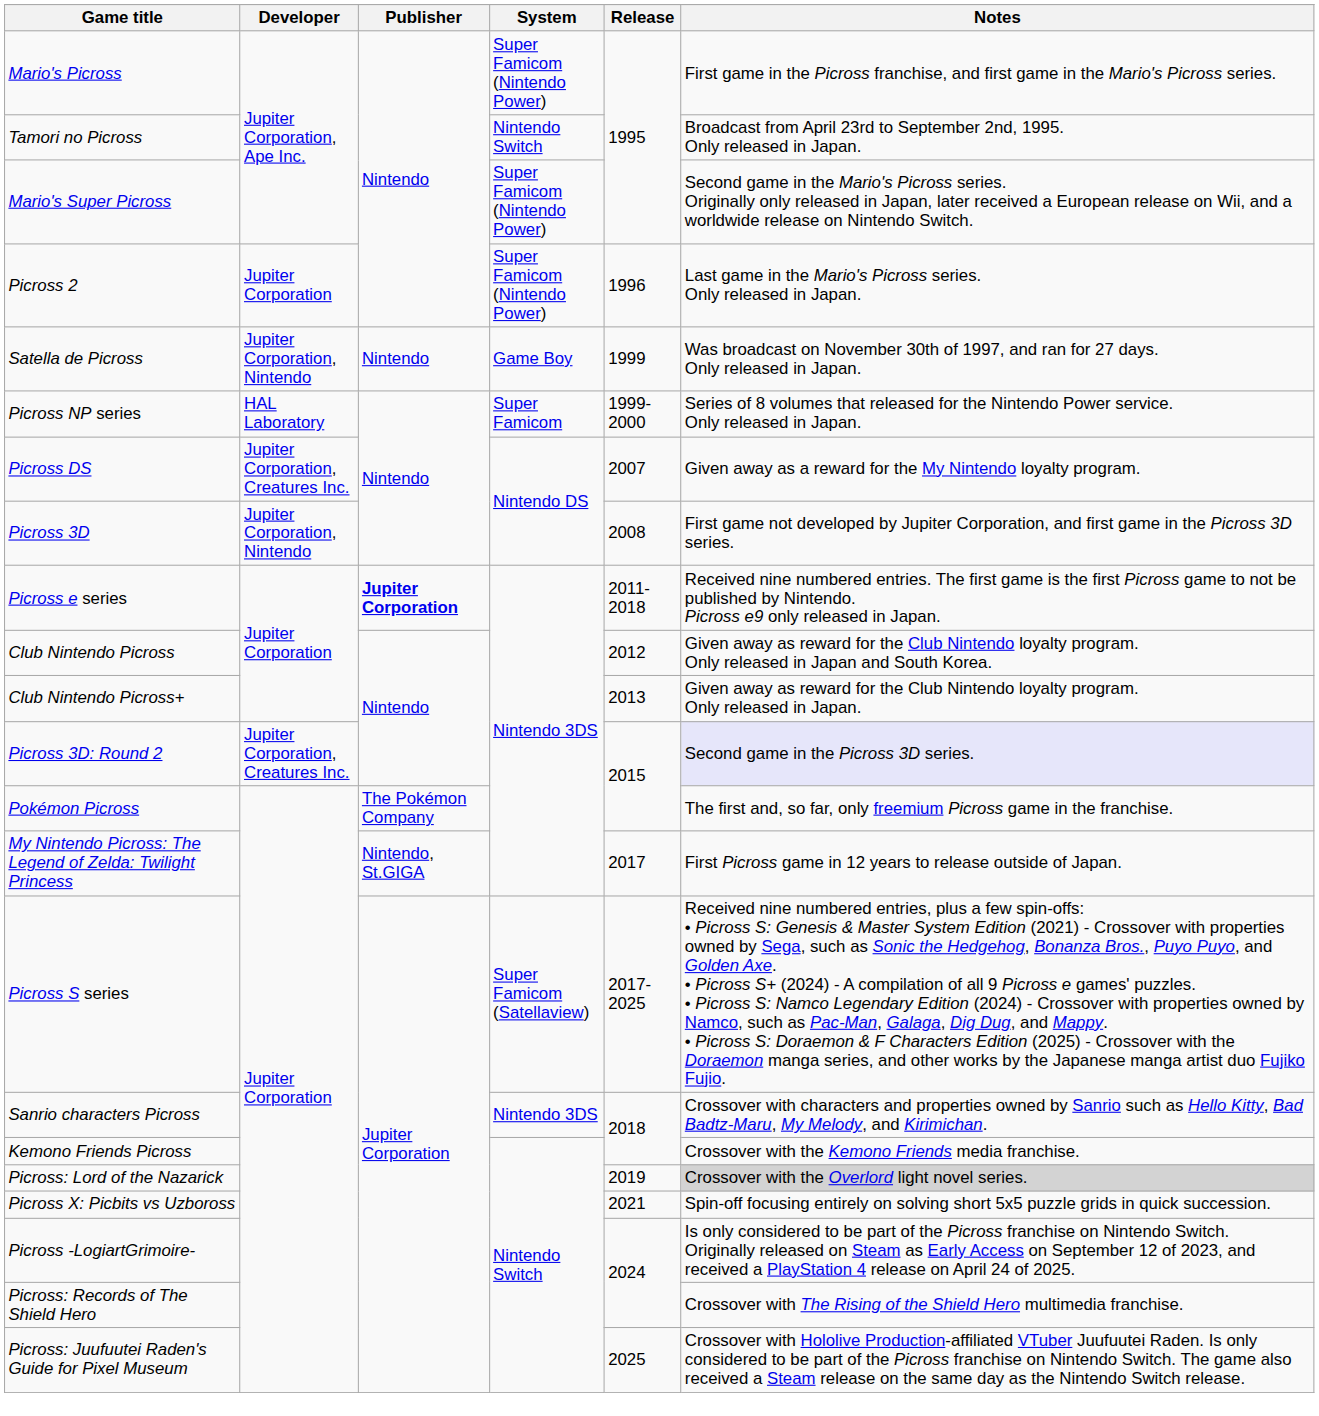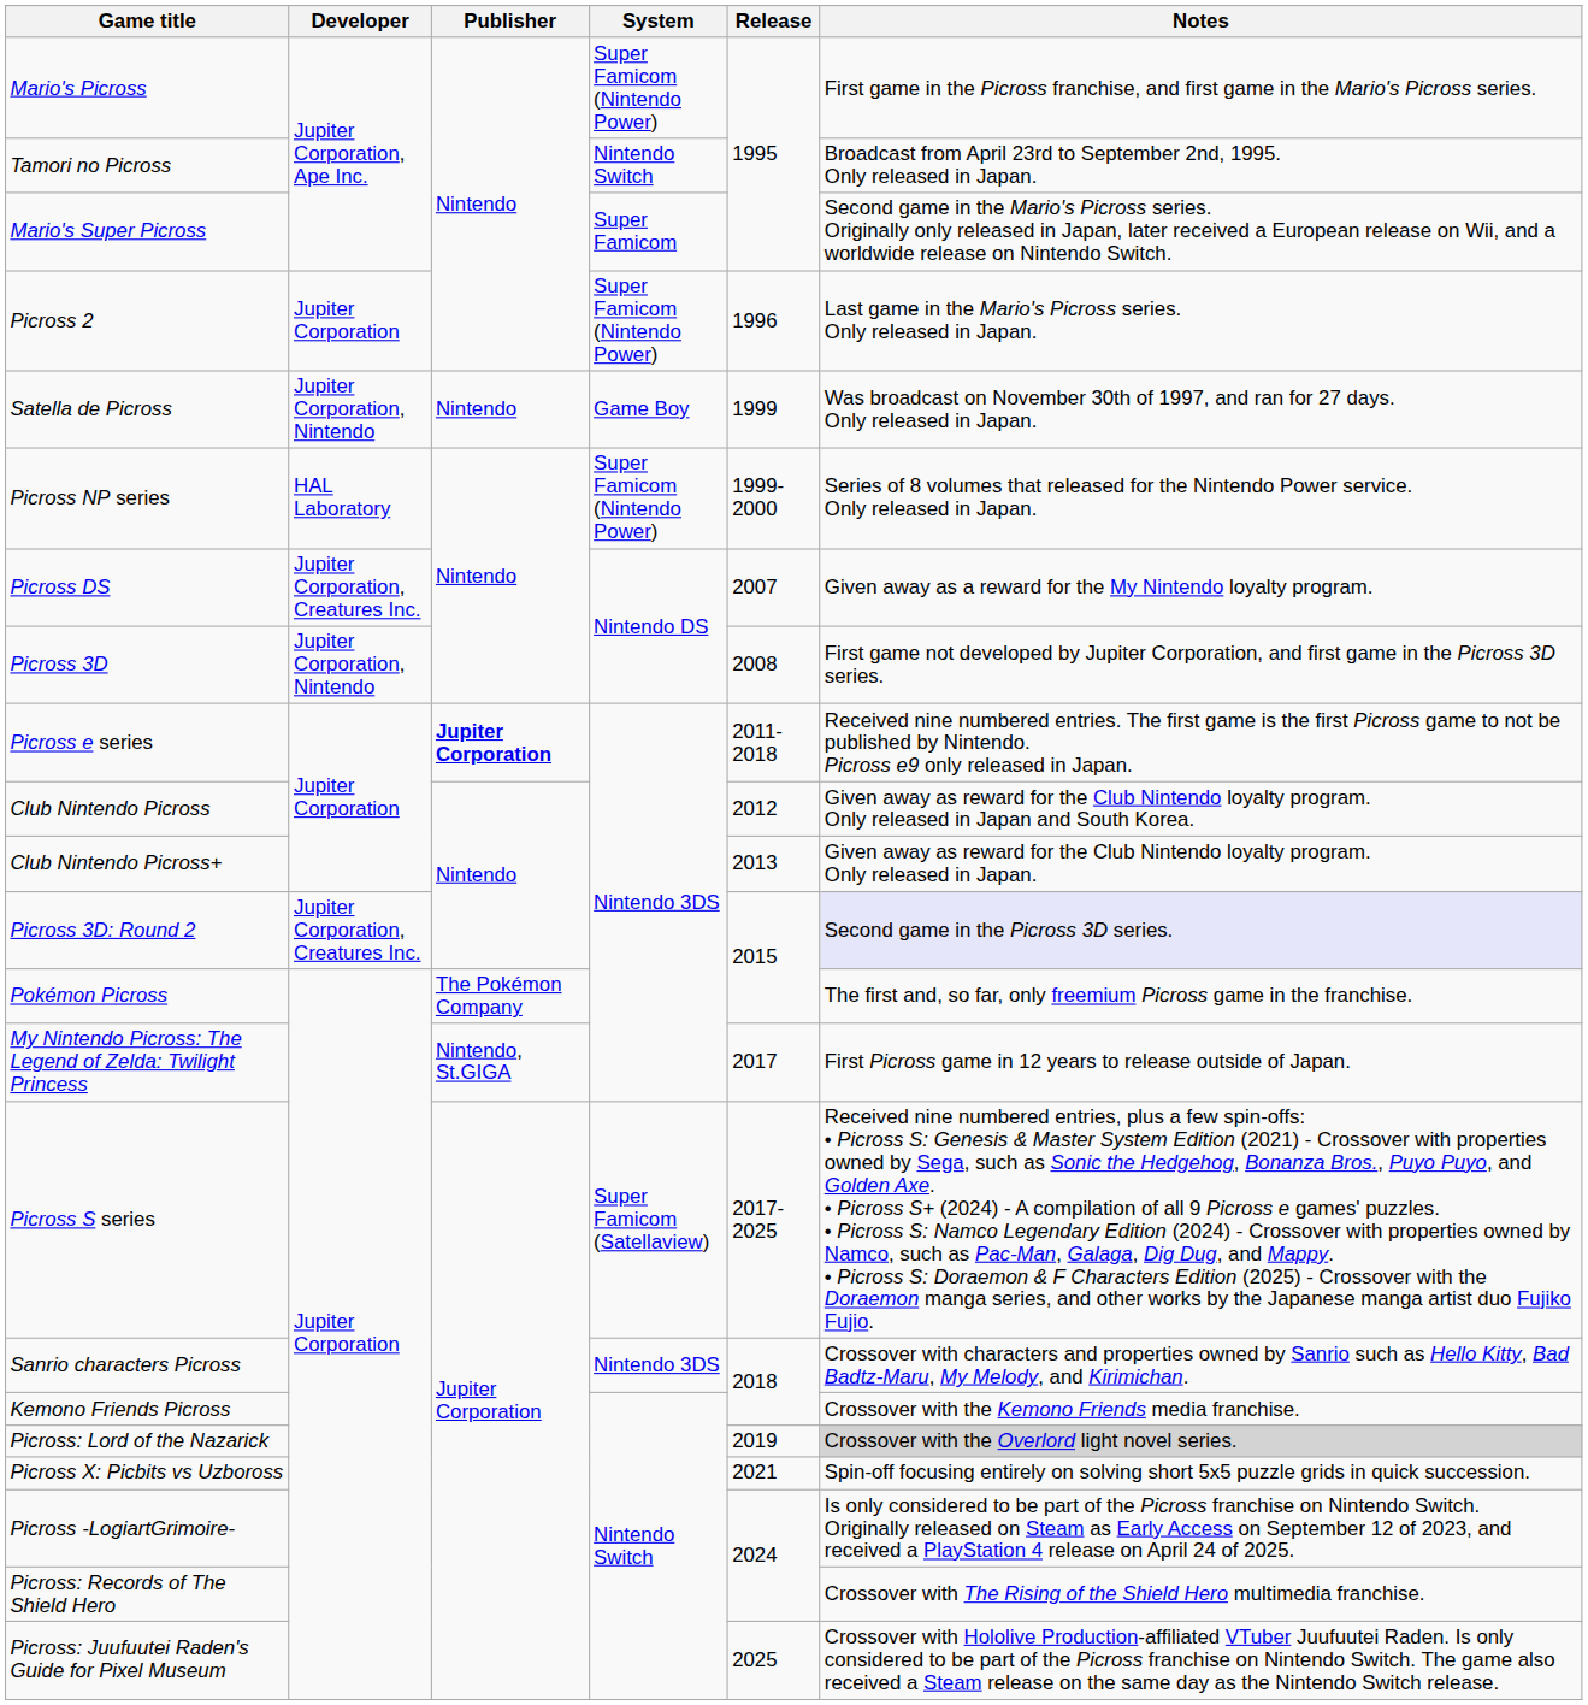 <table class="wikitable">
 <tr>
 </tr>
 <tr style="white-space:nowrap">
 <th>Game title</th>
 <th>Developer</th>
 <th>Publisher</th>
 <th>System</th>
 <th>Release</th>
 <th>Notes</th>
 </tr>
 <tr>
 <td><em><a href='#'>Mario's Picross</a></em></td>
 <td rowspan="3"><a href='#'>Jupiter Corporation</a>,<br><a href='#'>Ape Inc.</a></td>
 <td rowspan="4"><a href='#'>Nintendo</a></td>
 <td><a href='#'>Super Famicom</a><br>(<a href='#'>Nintendo Power</a>)</td>
 <td rowspan="3">1995</td>
 <td>First game in the <em>Picross</em> franchise, and first game in the <em>Mario's Picross</em> series.</td>
 </tr>
 <tr>
 <td><em>Tamori no Picross</em></td>
 <td><a href='#'>Nintendo Switch</a></td>
 <td>Broadcast from April 23rd to September 2nd, 1995.<br>Only released in Japan.</td>
 </tr>
 <tr>
 <td><em><a href='#'>Mario's Super Picross</a></em></td>
-<td><a href='#'>Super Famicom</a><br>(<a href='#'>Nintendo Power</a>)</td>
+<td><a href='#'>Super Famicom</a></td>
 <td>Second game in the <em>Mario's Picross</em> series.<br>Originally only released in Japan, later received a European release on Wii, and a worldwide release on Nintendo Switch.</td>
 </tr>
 <tr>
 <td><em>Picross 2</em></td>
 <td><a href='#'>Jupiter Corporation</a></td>
 <td><a href='#'>Super Famicom</a><br>(<a href='#'>Nintendo Power</a>)</td>
 <td>1996</td>
 <td>Last game in the <em>Mario's Picross</em> series.<br>Only released in Japan.</td>
 </tr>
 <tr>
 <td><em>Satella de Picross</em></td>
 <td><a href='#'>Jupiter Corporation</a>,<br><a href='#'>Nintendo</a></td>
 <td><a href='#'>Nintendo</a></td>
 <td><a href='#'>Game Boy</a></td>
 <td>1999</td>
 <td>Was broadcast on November 30th of 1997, and ran for 27 days.<br>Only released in Japan.</td>
 </tr>
 <tr>
 <td><em>Picross NP</em> series</td>
 <td><a href='#'>HAL Laboratory</a></td>
 <td rowspan="3"><a href='#'>Nintendo</a></td>
-<td><a href='#'>Super Famicom</a></td>
+<td><a href='#'>Super Famicom</a><br>(<a href='#'>Nintendo Power</a>)</td>
 <td>1999-2000</td>
 <td>Series of 8 volumes that released for the Nintendo Power service.<br>Only released in Japan.</td>
 </tr>
 <tr>
 <td><em><a href='#'>Picross DS</a></em></td>
 <td><a href='#'>Jupiter Corporation</a>,<br><a href='#'>Creatures Inc.</a></td>
 <td rowspan="2"><a href='#'>Nintendo DS</a></td>
 <td>2007</td>
 <td>Given away as a reward for the <a href='#'>My Nintendo</a> loyalty program.</td>
 </tr>
 <tr>
 <td><em><a href='#'>Picross 3D</a></em></td>
 <td><a href='#'>Jupiter Corporation</a>,<br><a href='#'>Nintendo</a></td>
 <td>2008</td>
 <td>First game not developed by Jupiter Corporation, and first game in the <em>Picross 3D</em> series.</td>
 </tr>
 <tr>
 <td><em><a href='#'>Picross e</a></em> series</td>
 <td rowspan="3"><a href='#'>Jupiter Corporation</a></td>
 <td><strong><a href='#'>Jupiter Corporation</a></strong></td>
 <td rowspan="6"><a href='#'>Nintendo 3DS</a></td>
 <td>2011-2018</td>
 <td>Received nine numbered entries. The first game is the first <em>Picross</em> game to not be published by Nintendo.<br><em>Picross e9</em> only released in Japan.</td>
 </tr>
 <tr>
 <td><em>Club Nintendo Picross</em></td>
 <td rowspan="3"><a href='#'>Nintendo</a></td>
 <td>2012</td>
 <td>Given away as reward for the <a href='#'>Club Nintendo</a> loyalty program.<br>Only released in Japan and South Korea.</td>
 </tr>
 <tr>
 <td><em>Club Nintendo Picross+</em></td>
 <td>2013</td>
 <td>Given away as reward for the Club Nintendo loyalty program.<br>Only released in Japan.</td>
 </tr>
 <tr>
 <td><em><a href='#'>Picross 3D: Round 2</a></em></td>
 <td><a href='#'>Jupiter Corporation</a>,<br><a href='#'>Creatures Inc.</a></td>
 <td rowspan="2">2015</td>
 <td style="background: lavender;">Second game in the <em>Picross 3D</em> series.</td>
 </tr>
 <tr>
 <td><em><a href='#'>Pokémon Picross</a></em></td>
 <td rowspan="10"><a href='#'>Jupiter Corporation</a></td>
 <td><a href='#'>The Pokémon Company</a></td>
 <td>The first and, so far, only <a href='#'>freemium</a> <em>Picross</em> game in the franchise.</td>
 </tr>
 <tr>
 <td><em><a href='#'>My Nintendo Picross: The Legend of Zelda: Twilight Princess</a></em></td>
 <td><a href='#'>Nintendo</a>, <a href='#'>St.GIGA</a></td>
 <td>2017</td>
 <td>First <em>Picross</em> game in 12 years to release outside of Japan.</td>
 </tr>
 <tr>
 <td><em><a href='#'>Picross S</a></em> series</td>
 <td rowspan="8"><a href='#'>Jupiter Corporation</a></td>
 <td><a href='#'>Super Famicom</a><br>(<a href='#'>Satellaview</a>)</td>
 <td>2017-2025</td>
 <td>Received nine numbered entries, plus a few spin-offs:<br>• <em>Picross S: Genesis & Master System Edition</em> (2021) - Crossover with properties owned by <a href='#'>Sega</a>, such as <em><a href='#'>Sonic the Hedgehog</a></em>, <em><a href='#'>Bonanza Bros.</a></em>, <em><a href='#'>Puyo Puyo</a></em>, and <em><a href='#'>Golden Axe</a></em>.<br>• <em>Picross S+</em> (2024) - A compilation of all 9 <em>Picross e</em> games' puzzles.<br>• <em>Picross S: Namco Legendary Edition</em> (2024) - Crossover with properties owned by <a href='#'>Namco</a>, such as <em><a href='#'>Pac-Man</a></em>, <em><a href='#'>Galaga</a></em>, <em><a href='#'>Dig Dug</a></em>, and <em><a href='#'>Mappy</a></em>.<br>• <em>Picross S: Doraemon & F Characters Edition</em> (2025) - Crossover with the <em><a href='#'>Doraemon</a></em> manga series, and other works by the Japanese manga artist duo <a href='#'>Fujiko Fujio</a>.</td>
 </tr>
 <tr>
 <td><em>Sanrio characters Picross</em></td>
 <td><a href='#'>Nintendo 3DS</a></td>
 <td rowspan="2">2018</td>
 <td>Crossover with characters and properties owned by <a href='#'>Sanrio</a> such as <em><a href='#'>Hello Kitty</a></em>, <em><a href='#'>Bad Badtz-Maru</a></em>, <em><a href='#'>My Melody</a></em>, and <em><a href='#'>Kirimichan</a></em>.</td>
 </tr>
 <tr>
 <td><em>Kemono Friends Picross</em></td>
 <td rowspan="6"><a href='#'>Nintendo Switch</a></td>
 <td>Crossover with the <em><a href='#'>Kemono Friends</a></em> media franchise.</td>
 </tr>
 <tr>
 <td><em>Picross: Lord of the Nazarick</em></td>
 <td>2019</td>
 <td style="background: lightgrey;">Crossover with the <em><a href='#'>Overlord</a></em> light novel series.</td>
 </tr>
 <tr>
 <td><em>Picross X: Picbits vs Uzboross</em></td>
 <td>2021</td>
 <td>Spin-off focusing entirely on solving short 5x5 puzzle grids in quick succession.</td>
 </tr>
 <tr>
 <td><em>Picross -LogiartGrimoire-</em></td>
 <td rowspan="2">2024</td>
 <td>Is only considered to be part of the <em>Picross</em> franchise on Nintendo Switch.<br>Originally released on <a href='#'>Steam</a> as <a href='#'>Early Access</a> on September 12 of 2023, and received a <a href='#'>PlayStation 4</a> release on April 24 of 2025.</td>
 </tr>
 <tr>
 <td><em>Picross: Records of The Shield Hero</em></td>
 <td>Crossover with <em><a href='#'>The Rising of the Shield Hero</a></em> multimedia franchise.</td>
 </tr>
 <tr>
 <td><em>Picross: Juufuutei Raden's Guide for Pixel Museum</em></td>
 <td>2025</td>
 <td>Crossover with <a href='#'>Hololive Production</a>-affiliated <a href='#'>VTuber</a> Juufuutei Raden. Is only considered to be part of the <em>Picross</em> franchise on Nintendo Switch. The game also received a <a href='#'>Steam</a> release on the same day as the Nintendo Switch release.</td>
 </tr>
 </table>
